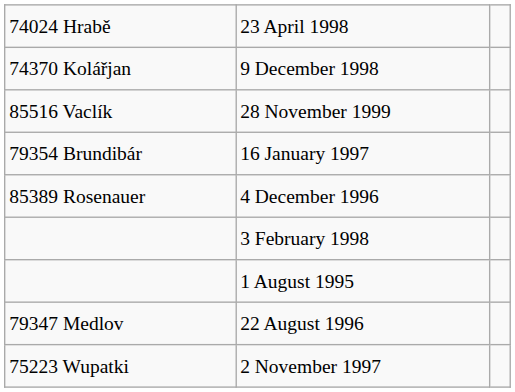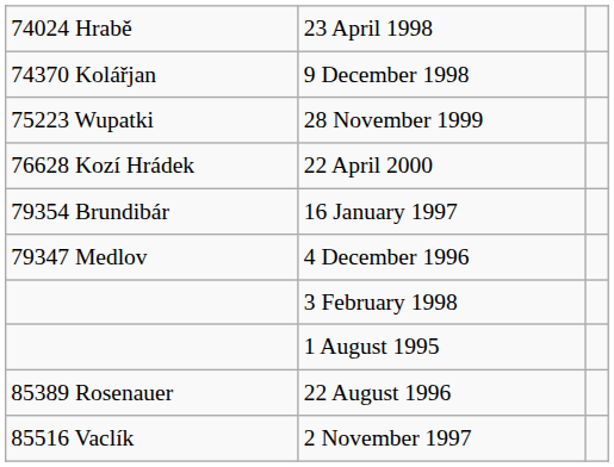 <table class="wikitable" style="font-size: 89%; float: left; width: 26em; margin-right: 1em; height: 280px">
 <tr>
 <td>74024 Hrabě</td>
 <td>23 April 1998</td>
 <td> </td>
 </tr>
 <tr>
 <td>74370 Kolářjan</td>
 <td>9 December 1998</td>
 <td> </td>
 </tr>
 <tr>
-<td>85516 Vaclík</td>
+<td>75223 Wupatki</td>
 <td>28 November 1999</td>
+<td> </td>
+</tr>
+<tr>
+<td>76628 Kozí Hrádek</td>
+<td>22 April 2000</td>
 <td> </td>
 </tr>
 <tr>
 <td>79354 Brundibár</td>
 <td>16 January 1997</td>
 <td> </td>
 </tr>
 <tr>
-<td>85389 Rosenauer</td>
+<td>79347 Medlov</td>
 <td>4 December 1996</td>
 <td> </td>
 </tr>
 <tr>
 <td></td>
 <td>3 February 1998</td>
 <td> </td>
 </tr>
 <tr>
 <td></td>
 <td>1 August 1995</td>
 <td> </td>
 </tr>
 <tr>
-<td>79347 Medlov</td>
+<td>85389 Rosenauer</td>
 <td>22 August 1996</td>
 <td> </td>
 </tr>
 <tr>
-<td>75223 Wupatki</td>
+<td>85516 Vaclík</td>
 <td>2 November 1997</td>
 <td> </td>
 </tr>
 </table>
